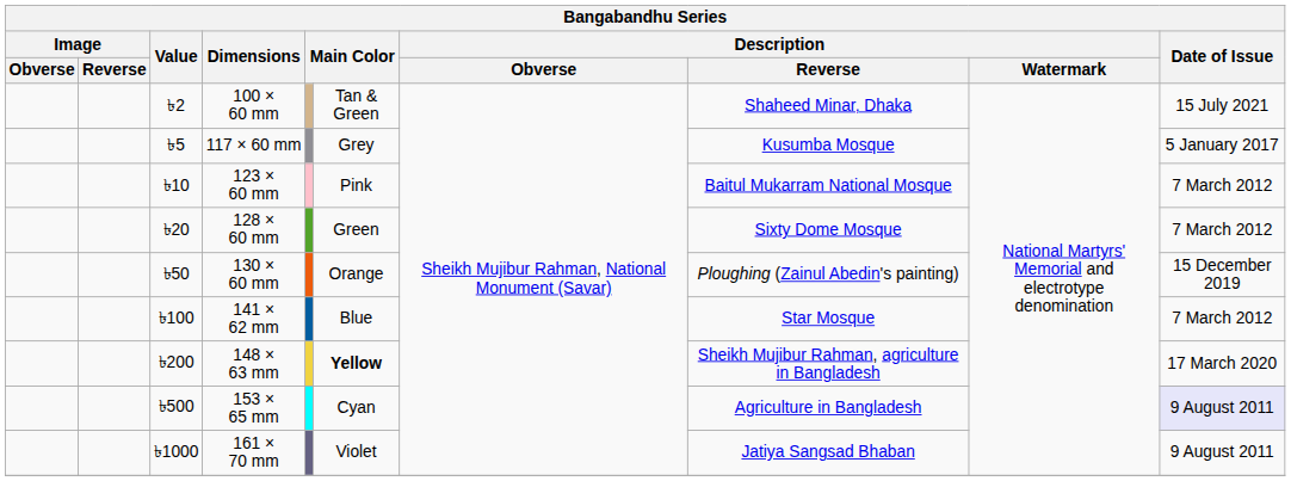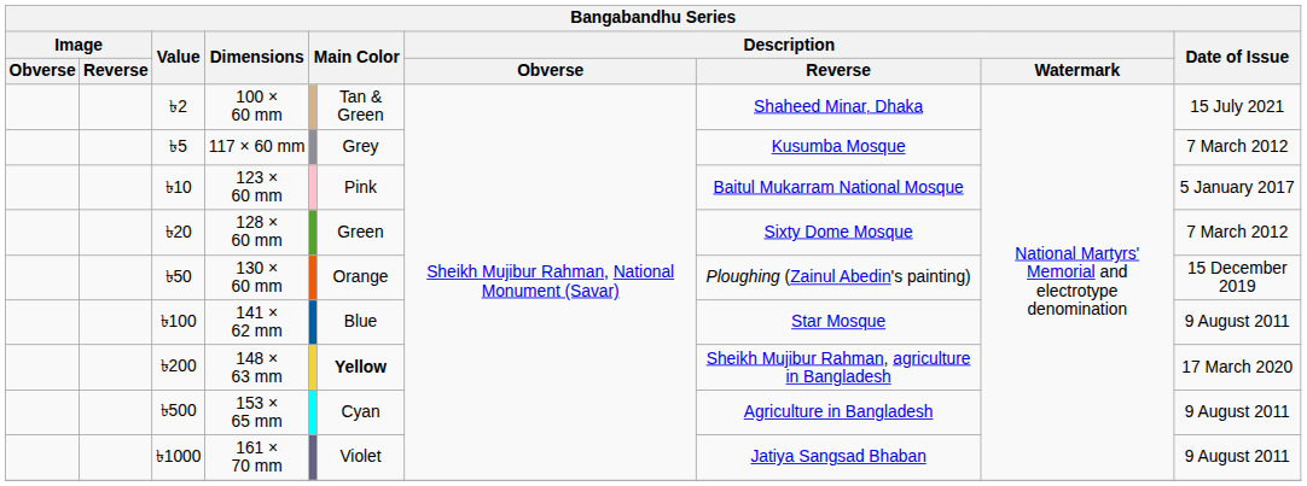 <table class="wikitable" style="text-align:center">
 <tr>
 <th colspan="10">Bangabandhu Series</th>
 </tr>
 <tr>
 <th colspan=2>Image</th>
 <th rowspan=2>Value</th>
 <th rowspan=2>Dimensions</th>
 <th rowspan=2 colspan=2>Main Color</th>
 <th colspan="3">Description</th>
 <th rowspan=2>Date of Issue</th>
 </tr>
 <tr>
 <th>Obverse</th>
 <th>Reverse</th>
 <th>Obverse</th>
 <th>Reverse</th>
 <th>Watermark</th>
 </tr>
 <tr>
 <td></td>
 <td></td>
 <td>৳2</td>
 <td>100 × 60 mm</td>
 <td style="background:#D2B48C;"></td>
 <td>Tan & Green</td>
 <td rowspan="9"><a href='#'>Sheikh Mujibur Rahman</a>, <a href='#'>National Monument (Savar)</a></td>
 <td><a href='#'>Shaheed Minar, Dhaka</a></td>
 <td rowspan="9"><a href='#'>National Martyrs' Memorial</a> and<br>electrotype denomination</td>
 <td>15 July 2021</td>
 </tr>
 <tr>
 <td></td>
 <td></td>
 <td>৳5</td>
 <td>117 × 60 mm</td>
 <td style="background:#8f8e94;"></td>
 <td>Grey</td>
 <td><a href='#'>Kusumba Mosque</a></td>
-<td>5 January 2017</td>
+<td>7 March 2012</td>
 </tr>
 <tr>
 <td></td>
 <td></td>
 <td>৳10</td>
 <td>123 × 60 mm</td>
 <td style="background:#FFC0CB;"></td>
 <td>Pink</td>
 <td><a href='#'>Baitul Mukarram National Mosque</a></td>
-<td>7 March 2012</td>
+<td>5 January 2017</td>
 </tr>
 <tr>
 <td></td>
 <td></td>
 <td>৳20</td>
 <td>128 × 60 mm</td>
 <td style="background:#53a32a;"></td>
 <td>Green</td>
 <td><a href='#'>Sixty Dome Mosque</a></td>
 <td>7 March 2012</td>
 </tr>
 <tr>
 <td></td>
 <td></td>
 <td>৳50</td>
 <td>130 × 60 mm</td>
 <td style="background:#ed5b0c;"></td>
 <td>Orange</td>
 <td><em>Ploughing</em> (<a href='#'>Zainul Abedin</a>'s painting)</td>
 <td>15 December 2019</td>
 </tr>
 <tr>
 <td></td>
 <td></td>
 <td>৳100</td>
 <td>141 × 62 mm</td>
 <td style="background:#025ea0;"></td>
 <td>Blue</td>
 <td><a href='#'>Star Mosque</a></td>
-<td>7 March 2012</td>
+<td>9 August 2011</td>
 </tr>
 <tr>
 <td></td>
 <td></td>
 <td>৳200</td>
 <td>148 × 63 mm</td>
 <td style="background:#f0d341;"></td>
 <td><strong>Yellow</strong></td>
 <td><a href='#'>Sheikh Mujibur Rahman</a>, <a href='#'>agriculture in Bangladesh</a></td>
 <td>17 March 2020</td>
 </tr>
 <tr>
 <td></td>
 <td></td>
 <td>৳500</td>
 <td>153 × 65 mm</td>
 <td style="background:#00FFFF;"></td>
 <td>Cyan</td>
 <td><a href='#'>Agriculture in Bangladesh</a></td>
-<td style="background: lavender;">9 August 2011</td>
+<td>9 August 2011</td>
 </tr>
 <tr>
 <td></td>
 <td></td>
 <td>৳1000</td>
 <td>161 × 70 mm</td>
 <td style="background:#656182;"></td>
 <td>Violet</td>
 <td><a href='#'>Jatiya Sangsad Bhaban</a></td>
 <td>9 August 2011</td>
 </tr>
 <tr>
 </tr>
 </table>
